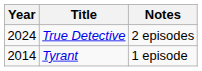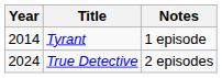 <table class="wikitable">
 <tr>
 <th>Year</th>
 <th>Title</th>
 <th>Notes</th>
 </tr>
 <tr>
+<td>2014</td>
+<td><em><a href='#'>Tyrant</a></em></td>
+<td>1 episode</td>
+</tr>
+<tr>
 <td>2024</td>
 <td><em><a href='#'>True Detective</a></em></td>
 <td>2 episodes</td>
 </tr>
-<tr>
-<td>2014</td>
-<td><em><a href='#'>Tyrant</a></em></td>
-<td>1 episode</td>
-</tr>
 </table>
